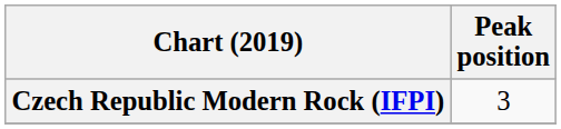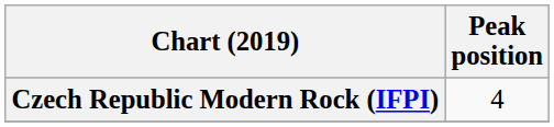 <table class="wikitable plainrowheaders" style="text-align:center">
 <tr>
 <th scope="col">Chart (2019)</th>
 <th scope="col">Peak<br>position</th>
 </tr>
 <tr>
 <th scope="row">Czech Republic Modern Rock (<a href='#'>IFPI</a>)</th>
-<td>3</td>
+<td>4</td>
 </tr>
 <tr>
 </tr>
 <tr>
 </tr>
 </table>
